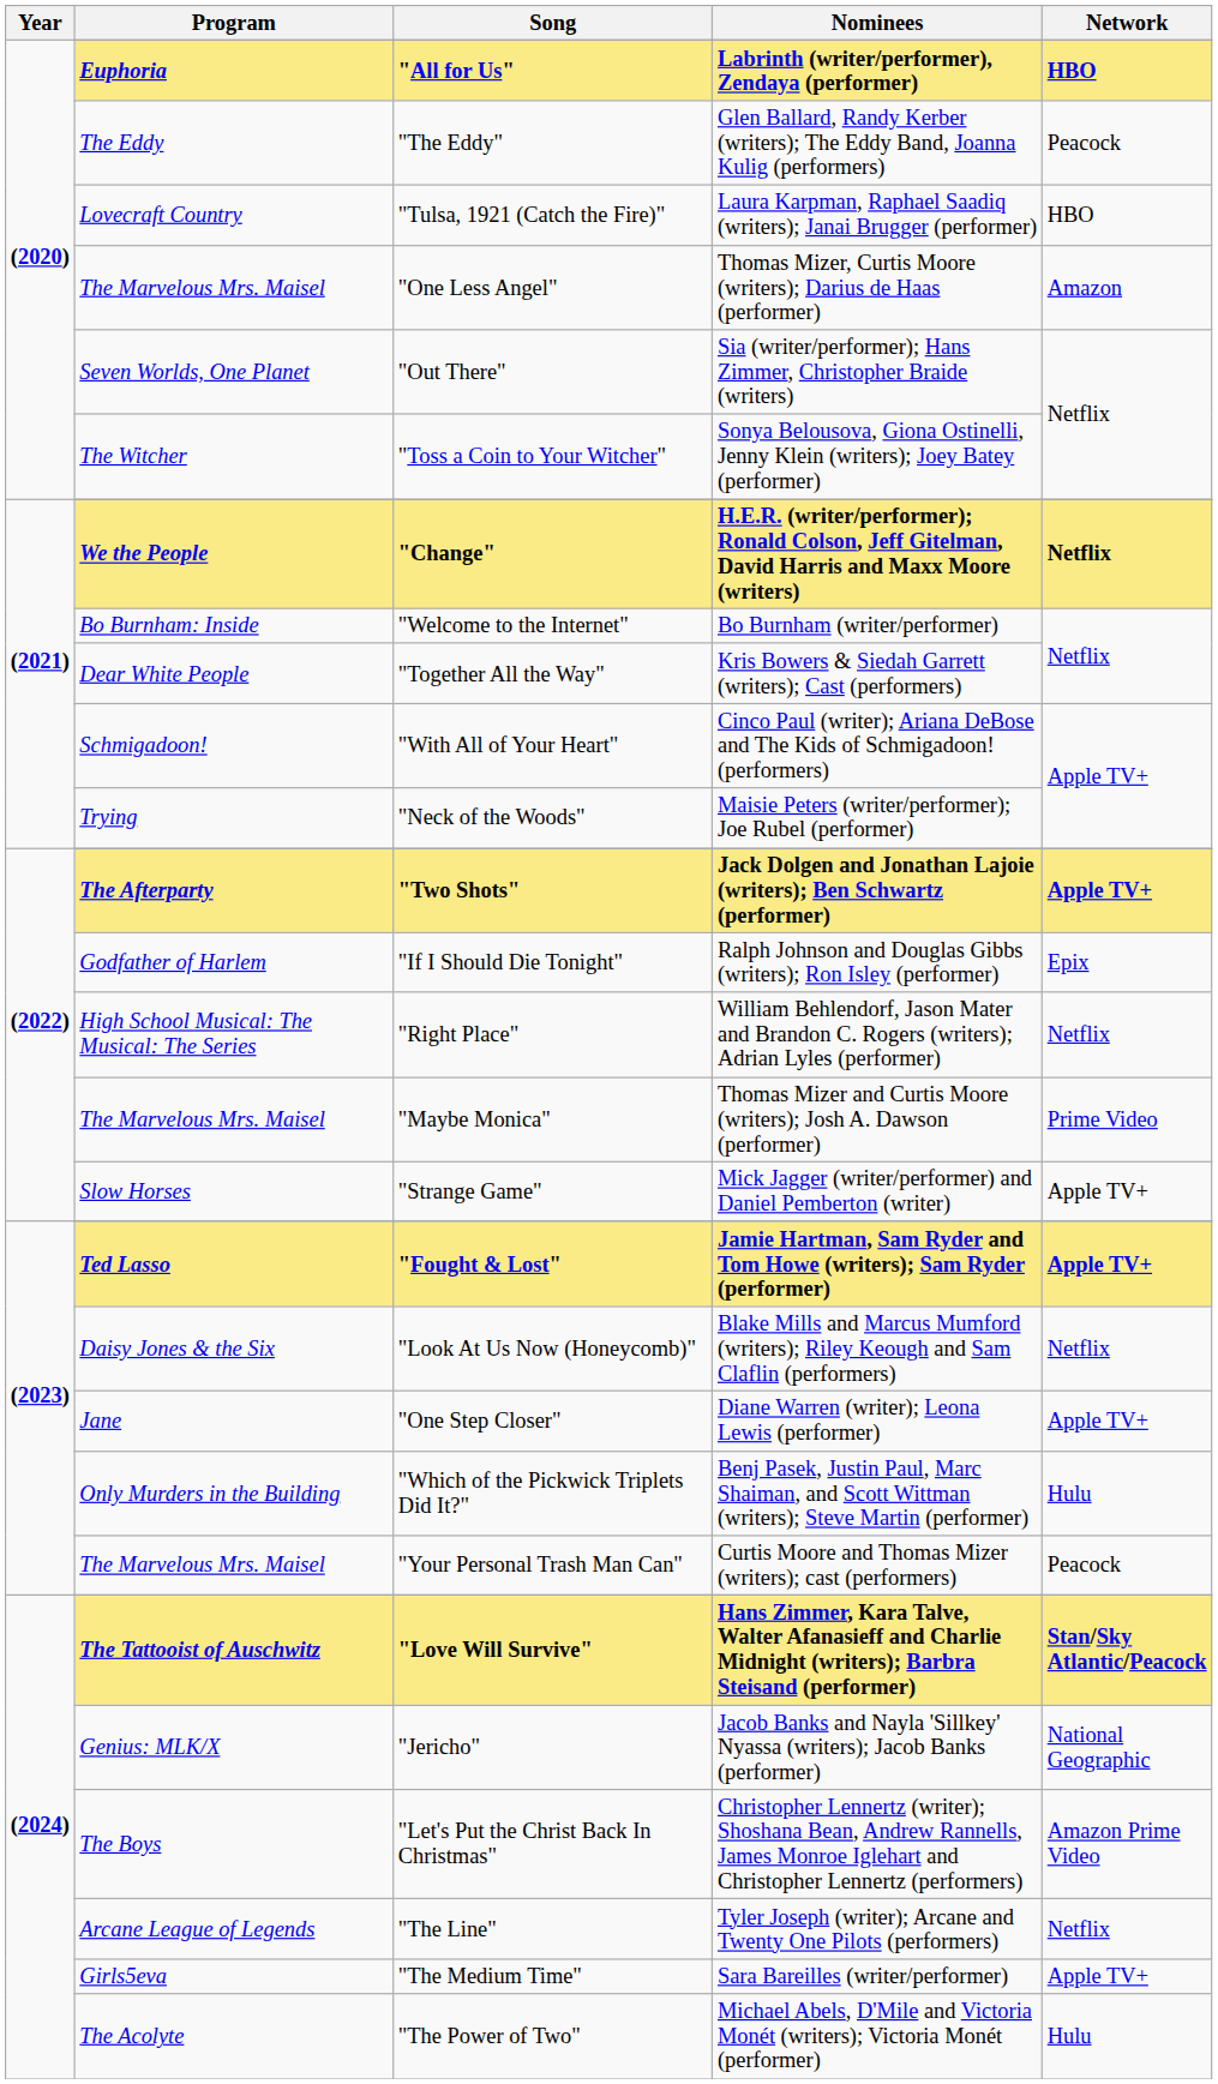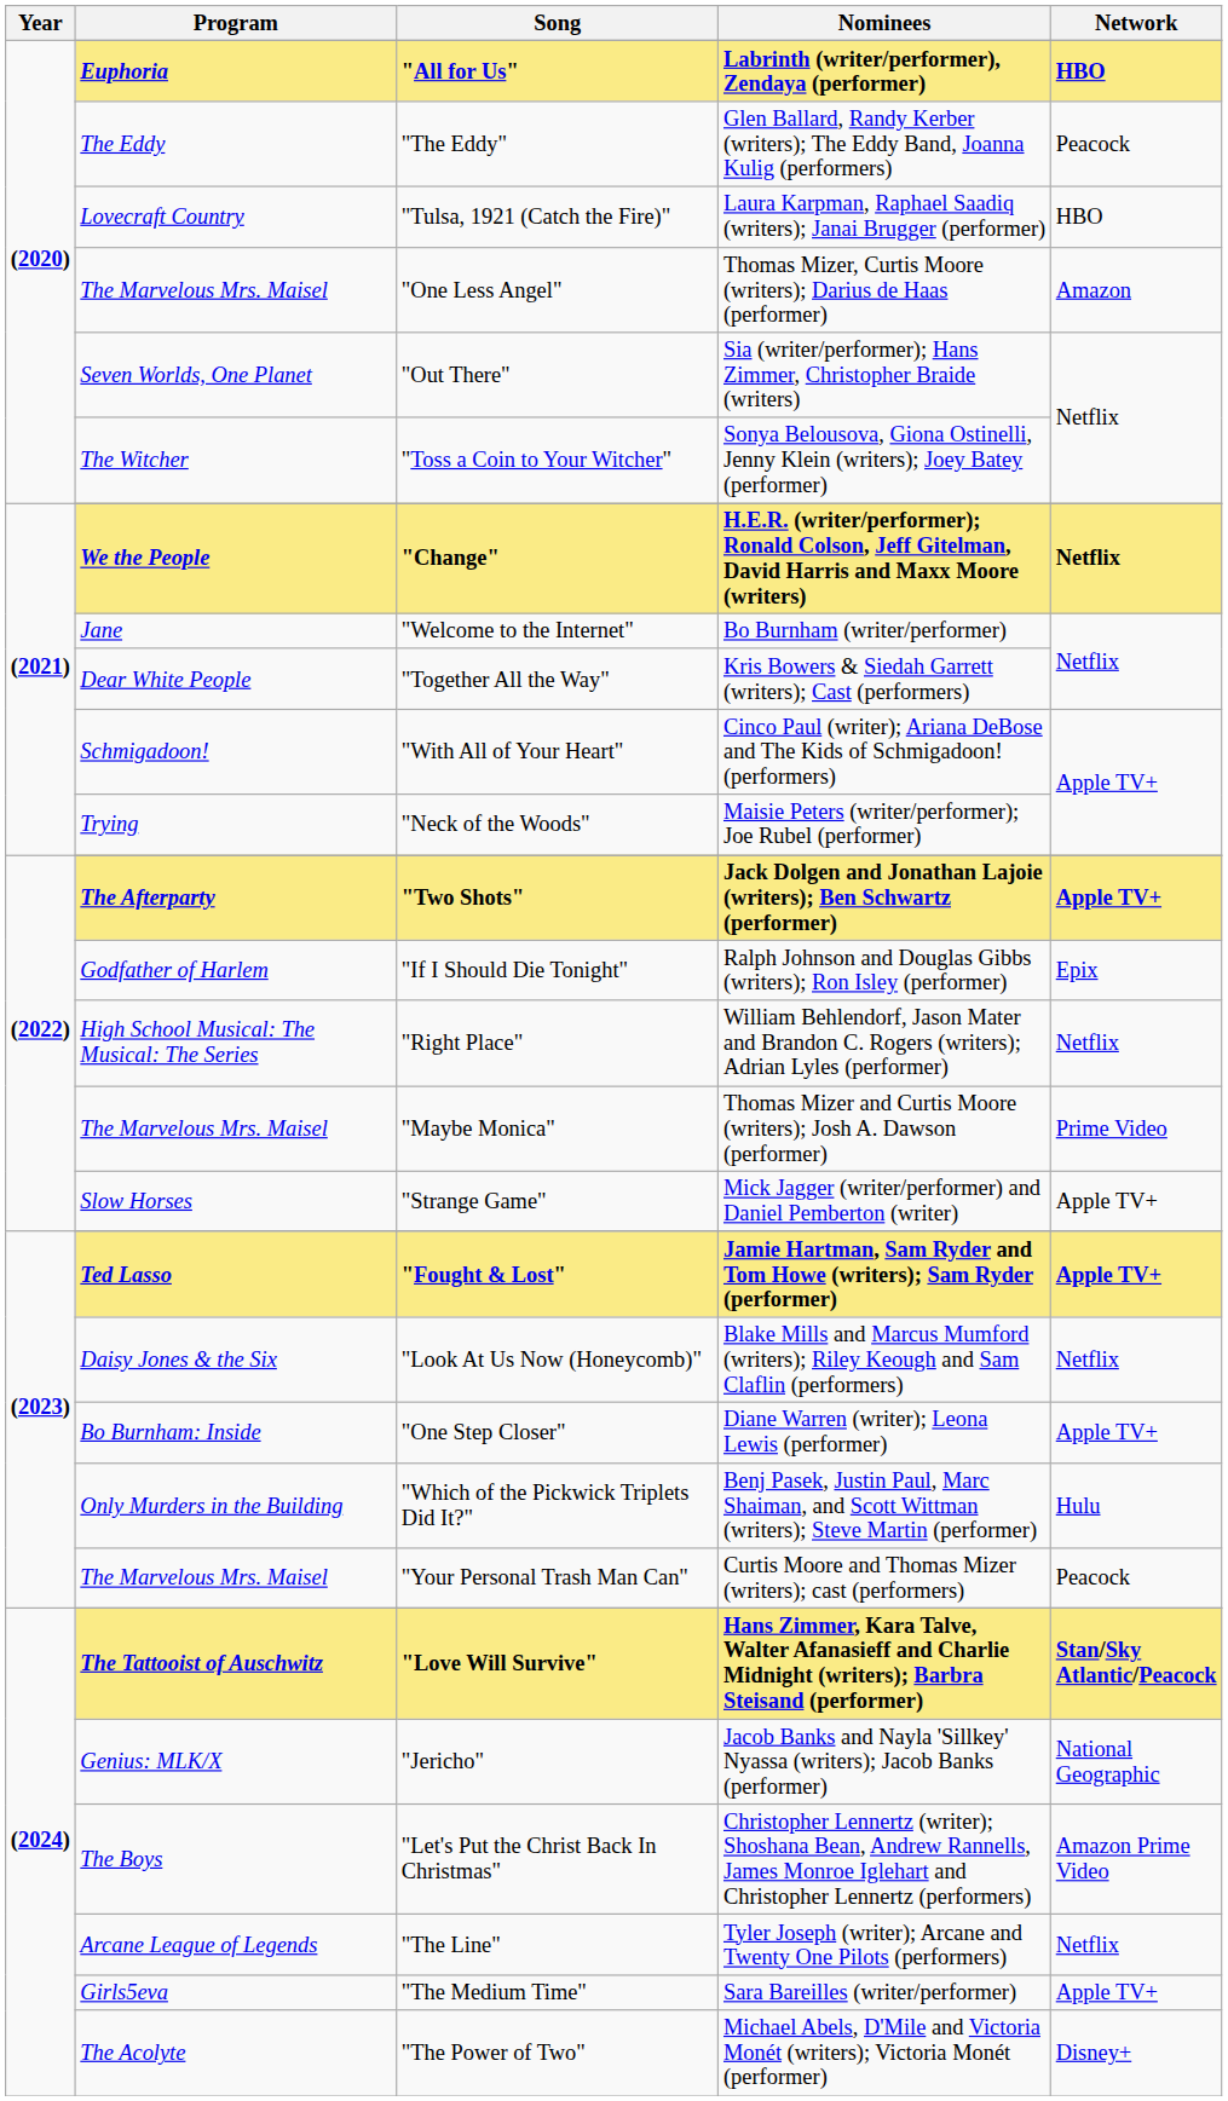 <table class="wikitable" style="width:99%;" cellpadding="5">
 <tr>
 <th width="5%">Year</th>
 <th width="30%">Program</th>
 <th width="30%">Song</th>
 <th width="30%">Nominees</th>
 <th width="5%">Network</th>
 </tr>
 <tr>
 <td rowspan=7 style="text-align:center"><strong>(<a href='#'>2020</a>)</strong><br> <br></td>
 </tr>
 <tr style="background:#FAEB86">
 <td><strong><em><a href='#'>Euphoria</a></em></strong></td>
 <td><strong>"<a href='#'>All for Us</a>"</strong></td>
 <td><strong><a href='#'>Labrinth</a> (writer/performer), <a href='#'>Zendaya</a> (performer)</strong></td>
 <td><strong><a href='#'>HBO</a></strong></td>
 </tr>
 <tr>
 <td><em><a href='#'>The Eddy</a></em></td>
 <td>"The Eddy"</td>
 <td><a href='#'>Glen Ballard</a>, <a href='#'>Randy Kerber</a> (writers); The Eddy Band, <a href='#'>Joanna Kulig</a> (performers)</td>
 <td>Peacock</td>
 </tr>
 <tr>
 <td><em><a href='#'>Lovecraft Country</a></em></td>
 <td>"Tulsa, 1921 (Catch the Fire)"</td>
 <td><a href='#'>Laura Karpman</a>, <a href='#'>Raphael Saadiq</a> (writers); <a href='#'>Janai Brugger</a> (performer)</td>
 <td>HBO</td>
 </tr>
 <tr>
 <td><em><a href='#'>The Marvelous Mrs. Maisel</a></em></td>
 <td>"One Less Angel"</td>
 <td>Thomas Mizer, Curtis Moore (writers); <a href='#'>Darius de Haas</a> (performer)</td>
 <td><a href='#'>Amazon</a></td>
 </tr>
 <tr>
 <td><em><a href='#'>Seven Worlds, One Planet</a></em></td>
 <td>"Out There"</td>
 <td><a href='#'>Sia</a> (writer/performer); <a href='#'>Hans Zimmer</a>, <a href='#'>Christopher Braide</a> (writers)</td>
 <td rowspan="2">Netflix</td>
 </tr>
 <tr>
 <td><em><a href='#'>The Witcher</a></em></td>
 <td>"<a href='#'>Toss a Coin to Your Witcher</a>"</td>
 <td><a href='#'>Sonya Belousova</a>, <a href='#'>Giona Ostinelli</a>, Jenny Klein (writers); <a href='#'>Joey Batey</a> (performer)</td>
 </tr>
 <tr>
 <td rowspan=6 style="text-align:center"><strong>(<a href='#'>2021</a>)</strong><br> <br></td>
 </tr>
 <tr style="background:#FAEB86">
 <td><strong><em><a href='#'>We the People</a></em></strong></td>
 <td><strong>"Change"</strong></td>
 <td><strong><a href='#'>H.E.R.</a> (writer/performer); <a href='#'>Ronald Colson</a>, <a href='#'>Jeff Gitelman</a>, David Harris and Maxx Moore (writers)</strong></td>
 <td><strong>Netflix</strong></td>
 </tr>
 <tr>
-<td><em><a href='#'>Bo Burnham: Inside</a></em></td>
+<td><em><a href='#'>Jane</a></em></td>
 <td>"Welcome to the Internet"</td>
 <td><a href='#'>Bo Burnham</a> (writer/performer)</td>
 <td rowspan="2"><a href='#'>Netflix</a></td>
 </tr>
 <tr>
 <td><em><a href='#'>Dear White People</a></em></td>
 <td>"Together All the Way"</td>
 <td><a href='#'>Kris Bowers</a> & <a href='#'>Siedah Garrett</a> (writers); <a href='#'>Cast</a> (performers)</td>
 </tr>
 <tr>
 <td><em><a href='#'>Schmigadoon!</a></em></td>
 <td>"With All of Your Heart"</td>
 <td><a href='#'>Cinco Paul</a> (writer); <a href='#'>Ariana DeBose</a> and The Kids of Schmigadoon! (performers)</td>
 <td rowspan="2"><a href='#'>Apple TV+</a></td>
 </tr>
 <tr>
 <td><em><a href='#'>Trying</a></em></td>
 <td>"Neck of the Woods"</td>
 <td><a href='#'>Maisie Peters</a> (writer/performer); Joe Rubel (performer)</td>
 </tr>
 <tr>
 <td rowspan=6 style="text-align:center"><strong>(<a href='#'>2022</a>)</strong><br> <br></td>
 </tr>
 <tr style="background:#FAEB86">
 <td><strong><em><a href='#'>The Afterparty</a></em></strong></td>
 <td><strong>"Two Shots"</strong></td>
 <td><strong>Jack Dolgen and Jonathan Lajoie (writers); <a href='#'>Ben Schwartz</a> (performer)</strong></td>
 <td><strong><a href='#'>Apple TV+</a></strong></td>
 </tr>
 <tr>
 <td><em><a href='#'>Godfather of Harlem</a></em></td>
 <td>"If I Should Die Tonight"</td>
 <td>Ralph Johnson and Douglas Gibbs (writers); <a href='#'>Ron Isley</a> (performer)</td>
 <td><a href='#'>Epix</a></td>
 </tr>
 <tr>
 <td><em><a href='#'>High School Musical: The Musical: The Series</a></em></td>
 <td>"Right Place"</td>
 <td>William Behlendorf, Jason Mater and Brandon C. Rogers (writers); Adrian Lyles (performer)</td>
 <td><a href='#'>Netflix</a></td>
 </tr>
 <tr>
 <td><em><a href='#'>The Marvelous Mrs. Maisel</a></em></td>
 <td>"Maybe Monica"</td>
 <td>Thomas Mizer and Curtis Moore (writers); Josh A. Dawson (performer)</td>
 <td><a href='#'>Prime Video</a></td>
 </tr>
 <tr>
 <td><em><a href='#'>Slow Horses</a></em></td>
 <td>"Strange Game"</td>
 <td><a href='#'>Mick Jagger</a> (writer/performer) and <a href='#'>Daniel Pemberton</a> (writer)</td>
 <td>Apple TV+</td>
 </tr>
 <tr>
 <td rowspan=6 style="text-align:center"><strong>(<a href='#'>2023</a>)</strong><br> <br></td>
 </tr>
 <tr style="background:#FAEB86">
 <td><strong><em><a href='#'>Ted Lasso</a></em></strong></td>
 <td><strong>"<a href='#'>Fought & Lost</a>"</strong></td>
 <td><strong><a href='#'>Jamie Hartman</a>, <a href='#'>Sam Ryder</a> and <a href='#'>Tom Howe</a> (writers); <a href='#'>Sam Ryder</a> (performer)</strong></td>
 <td><strong><a href='#'>Apple TV+</a></strong></td>
 </tr>
 <tr>
 <td><em><a href='#'>Daisy Jones & the Six</a></em></td>
 <td>"Look At Us Now (Honeycomb)"</td>
 <td><a href='#'>Blake Mills</a> and <a href='#'>Marcus Mumford</a> (writers); <a href='#'>Riley Keough</a> and <a href='#'>Sam Claflin</a> (performers)</td>
 <td><a href='#'>Netflix</a></td>
 </tr>
 <tr>
-<td><em><a href='#'>Jane</a></em></td>
+<td><em><a href='#'>Bo Burnham: Inside</a></em></td>
 <td>"One Step Closer"</td>
 <td><a href='#'>Diane Warren</a> (writer); <a href='#'>Leona Lewis</a> (performer)</td>
 <td><a href='#'>Apple TV+</a></td>
 </tr>
 <tr>
 <td><em><a href='#'>Only Murders in the Building</a></em></td>
 <td>"Which of the Pickwick Triplets Did It?"</td>
 <td><a href='#'>Benj Pasek</a>, <a href='#'>Justin Paul</a>, <a href='#'>Marc Shaiman</a>, and <a href='#'>Scott Wittman</a> (writers); <a href='#'>Steve Martin</a> (performer)</td>
 <td><a href='#'>Hulu</a></td>
 </tr>
 <tr>
 <td><em><a href='#'>The Marvelous Mrs. Maisel</a></em></td>
 <td>"Your Personal Trash Man Can"</td>
 <td>Curtis Moore and Thomas Mizer (writers); cast (performers)</td>
 <td>Peacock</td>
 </tr>
 <tr>
 <td rowspan=7 style="text-align:center"><strong>(<a href='#'>2024</a>)</strong><br> <br></td>
 </tr>
 <tr style="background:#FAEB86">
 <td><strong><em><a href='#'>The Tattooist of Auschwitz</a></em></strong></td>
 <td><strong>"Love Will Survive"</strong></td>
 <td><strong><a href='#'>Hans Zimmer</a>, Kara Talve, Walter Afanasieff and Charlie Midnight (writers); <a href='#'>Barbra Steisand</a> (performer)</strong></td>
 <td><strong><a href='#'>Stan</a>/<a href='#'>Sky Atlantic</a>/<a href='#'>Peacock</a></strong></td>
 </tr>
 <tr>
 <td><em><a href='#'>Genius: MLK/X</a></em></td>
 <td>"Jericho"</td>
 <td><a href='#'>Jacob Banks</a> and Nayla 'Sillkey' Nyassa (writers); Jacob Banks (performer)</td>
 <td><a href='#'>National Geographic</a></td>
 </tr>
 <tr>
 <td><em><a href='#'>The Boys</a></em></td>
 <td>"Let's Put the Christ Back In Christmas"</td>
 <td><a href='#'>Christopher Lennertz</a> (writer); <a href='#'>Shoshana Bean</a>, <a href='#'>Andrew Rannells</a>, <a href='#'>James Monroe Iglehart</a> and Christopher Lennertz (performers)</td>
 <td><a href='#'>Amazon Prime Video</a></td>
 </tr>
 <tr>
 <td><em><a href='#'>Arcane League of Legends</a></em></td>
 <td>"The Line"</td>
 <td><a href='#'>Tyler Joseph</a> (writer); Arcane and <a href='#'>Twenty One Pilots</a> (performers)</td>
 <td><a href='#'>Netflix</a></td>
 </tr>
 <tr>
 <td><em><a href='#'>Girls5eva</a></em></td>
 <td>"The Medium Time"</td>
 <td><a href='#'>Sara Bareilles</a> (writer/performer)</td>
 <td><a href='#'>Apple TV+</a></td>
 </tr>
 <tr>
 <td><em><a href='#'>The Acolyte</a></em></td>
 <td>"The Power of Two"</td>
 <td><a href='#'>Michael Abels</a>, <a href='#'>D'Mile</a> and <a href='#'>Victoria Monét</a> (writers); Victoria Monét (performer)</td>
-<td><a href='#'>Hulu</a></td>
+<td><a href='#'>Disney+</a></td>
 </tr>
 </table>
